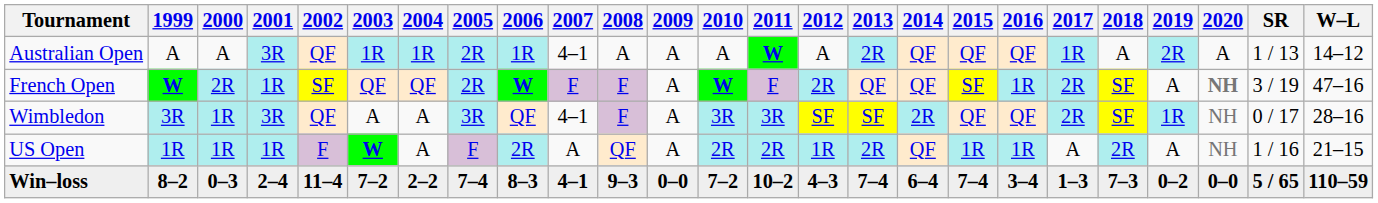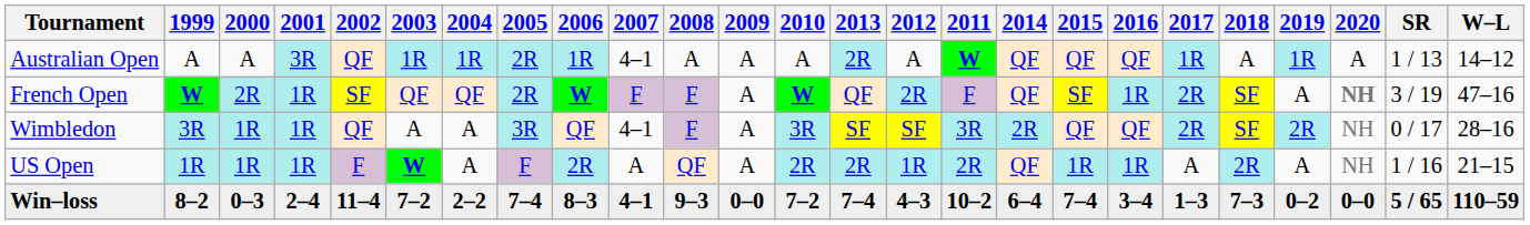 <table class="wikitable" style="text-align:center;">
 <tr>
 <th>Tournament</th>
 <th><a href='#'>1999</a></th>
 <th><a href='#'>2000</a></th>
 <th><a href='#'>2001</a></th>
 <th><a href='#'>2002</a></th>
 <th><a href='#'>2003</a></th>
 <th><a href='#'>2004</a></th>
 <th><a href='#'>2005</a></th>
 <th><a href='#'>2006</a></th>
 <th><a href='#'>2007</a></th>
 <th><a href='#'>2008</a></th>
 <th><a href='#'>2009</a></th>
 <th><a href='#'>2010</a></th>
+<th><a href='#'>2013</a></th>
+<th><a href='#'>2012</a></th>
 <th><a href='#'>2011</a></th>
-<th><a href='#'>2012</a></th>
-<th><a href='#'>2013</a></th>
 <th><a href='#'>2014</a></th>
 <th><a href='#'>2015</a></th>
 <th><a href='#'>2016</a></th>
 <th><a href='#'>2017</a></th>
 <th><a href='#'>2018</a></th>
 <th><a href='#'>2019</a></th>
 <th><a href='#'>2020</a></th>
 <th>SR</th>
 <th>W–L</th>
 </tr>
 <tr>
 <td style="text-align:left"><a href='#'>Australian Open</a></td>
 <td>A</td>
 <td>A</td>
 <td style="background:#afeeee"><a href='#'>3R</a></td>
 <td style="background:#ffebcd"><a href='#'>QF</a></td>
 <td style="background:#afeeee"><a href='#'>1R</a></td>
 <td style="background:#afeeee"><a href='#'>1R</a></td>
 <td style="background:#afeeee"><a href='#'>2R</a></td>
 <td style="background:#afeeee"><a href='#'>1R</a></td>
 <td>4–1</td>
 <td>A</td>
 <td>A</td>
 <td>A</td>
+<td style="background:#afeeee"><a href='#'>2R</a></td>
+<td>A</td>
 <td style="background:lime"><strong><a href='#'>W</a></strong></td>
-<td>A</td>
-<td style="background:#afeeee"><a href='#'>2R</a></td>
 <td style="background:#ffebcd"><a href='#'>QF</a></td>
 <td style="background:#ffebcd"><a href='#'>QF</a></td>
 <td style="background:#ffebcd"><a href='#'>QF</a></td>
 <td style="background:#afeeee"><a href='#'>1R</a></td>
 <td>A</td>
-<td style="background:#afeeee"><a href='#'>2R</a></td>
+<td style="background:#afeeee"><a href='#'>1R</a></td>
 <td>A</td>
 <td>1 / 13</td>
 <td>14–12</td>
 </tr>
 <tr>
 <td style="text-align:left"><a href='#'>French Open</a></td>
 <td style="background:lime"><strong><a href='#'>W</a></strong></td>
 <td style="background:#afeeee"><a href='#'>2R</a></td>
 <td style="background:#afeeee"><a href='#'>1R</a></td>
 <td style="background:yellow"><a href='#'>SF</a></td>
 <td style="background:#ffebcd"><a href='#'>QF</a></td>
 <td style="background:#ffebcd"><a href='#'>QF</a></td>
 <td style="background:#afeeee"><a href='#'>2R</a></td>
 <td style="background:lime"><strong><a href='#'>W</a></strong></td>
 <td style="background:thistle"><a href='#'>F</a></td>
 <td style="background:thistle"><a href='#'>F</a></td>
 <td>A</td>
 <td style="background:lime"><strong><a href='#'>W</a></strong></td>
+<td style="background:#ffebcd"><a href='#'>QF</a></td>
+<td style="background:#afeeee"><a href='#'>2R</a></td>
 <td style="background:thistle"><a href='#'>F</a></td>
-<td style="background:#afeeee"><a href='#'>2R</a></td>
-<td style="background:#ffebcd"><a href='#'>QF</a></td>
 <td style="background:#ffebcd"><a href='#'>QF</a></td>
 <td style="background:yellow"><a href='#'>SF</a></td>
 <td style="background:#afeeee"><a href='#'>1R</a></td>
 <td style="background:#afeeee"><a href='#'>2R</a></td>
 <td style="background:yellow"><a href='#'>SF</a></td>
 <td>A</td>
 <td style="color:#767676"><strong>NH</strong></td>
 <td>3 / 19</td>
 <td>47–16</td>
 </tr>
 <tr>
 <td style="text-align:left"><a href='#'>Wimbledon</a></td>
 <td style="background:#afeeee"><a href='#'>3R</a></td>
 <td style="background:#afeeee"><a href='#'>1R</a></td>
-<td style="background:#afeeee"><a href='#'>3R</a></td>
+<td style="background:#afeeee"><a href='#'>1R</a></td>
 <td style="background:#ffebcd"><a href='#'>QF</a></td>
 <td>A</td>
 <td>A</td>
 <td style="background:#afeeee"><a href='#'>3R</a></td>
 <td style="background:#ffebcd"><a href='#'>QF</a></td>
 <td>4–1</td>
 <td style="background:thistle"><a href='#'>F</a></td>
 <td>A</td>
 <td style="background:#afeeee"><a href='#'>3R</a></td>
-<td style="background:#afeeee"><a href='#'>3R</a></td>
 <td style="background:yellow"><a href='#'>SF</a></td>
 <td style="background:yellow"><a href='#'>SF</a></td>
+<td style="background:#afeeee"><a href='#'>3R</a></td>
 <td style="background:#afeeee"><a href='#'>2R</a></td>
 <td style="background:#ffebcd"><a href='#'>QF</a></td>
 <td style="background:#ffebcd"><a href='#'>QF</a></td>
 <td style="background:#afeeee"><a href='#'>2R</a></td>
 <td style="background:yellow"><a href='#'>SF</a></td>
-<td style="background:#afeeee"><a href='#'>1R</a></td>
+<td style="background:#afeeee"><a href='#'>2R</a></td>
 <td style="color:#767676">NH</td>
 <td>0 / 17</td>
 <td>28–16</td>
 </tr>
 <tr>
 <td style="text-align:left"><a href='#'>US Open</a></td>
 <td style="background:#afeeee"><a href='#'>1R</a></td>
 <td style="background:#afeeee"><a href='#'>1R</a></td>
 <td style="background:#afeeee"><a href='#'>1R</a></td>
 <td style="background:thistle"><a href='#'>F</a></td>
 <td style="background:lime"><strong><a href='#'>W</a></strong></td>
 <td>A</td>
 <td style="background:thistle"><a href='#'>F</a></td>
 <td style="background:#afeeee"><a href='#'>2R</a></td>
 <td>A</td>
 <td style="background:#ffebcd"><a href='#'>QF</a></td>
 <td>A</td>
 <td style="background:#afeeee"><a href='#'>2R</a></td>
 <td style="background:#afeeee"><a href='#'>2R</a></td>
 <td style="background:#afeeee"><a href='#'>1R</a></td>
 <td style="background:#afeeee"><a href='#'>2R</a></td>
 <td style="background:#ffebcd"><a href='#'>QF</a></td>
 <td style="background:#afeeee"><a href='#'>1R</a></td>
 <td style="background:#afeeee"><a href='#'>1R</a></td>
 <td>A</td>
 <td style="background:#afeeee"><a href='#'>2R</a></td>
 <td>A</td>
 <td style="color:#767676">NH</td>
 <td>1 / 16</td>
 <td>21–15</td>
 </tr>
 <tr style="background:#efefef; font-weight:bold;">
 <td style="text-align:left">Win–loss</td>
 <td>8–2</td>
 <td>0–3</td>
 <td>2–4</td>
 <td>11–4</td>
 <td>7–2</td>
 <td>2–2</td>
 <td>7–4</td>
 <td>8–3</td>
 <td>4–1</td>
 <td>9–3</td>
 <td>0–0</td>
 <td>7–2</td>
+<td>7–4</td>
+<td>4–3</td>
 <td>10–2</td>
-<td>4–3</td>
-<td>7–4</td>
 <td>6–4</td>
 <td>7–4</td>
 <td>3–4</td>
 <td>1–3</td>
 <td>7–3</td>
 <td>0–2</td>
 <td>0–0</td>
 <td>5 / 65</td>
 <td>110–59</td>
 </tr>
 </table>
